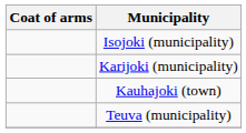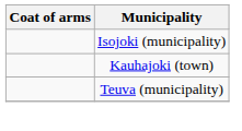 <table class="wikitable" style="font-size: 90%; text-align: center; line-height: normal; margin-left: 30px;">
 <tr>
 <th>Coat of arms</th>
 <th>Municipality</th>
 </tr>
 <tr>
 <td align=left></td>
 <td><a href='#'>Isojoki</a> (municipality)</td>
-</tr>
-<tr>
-<td align=left></td>
-<td><a href='#'>Karijoki</a> (municipality)</td>
 </tr>
 <tr>
 <td align=left></td>
 <td><a href='#'>Kauhajoki</a> (town)</td>
 </tr>
 <tr>
 <td align=left></td>
 <td><a href='#'>Teuva</a> (municipality)</td>
 </tr>
 <tr>
 </tr>
 </table>
